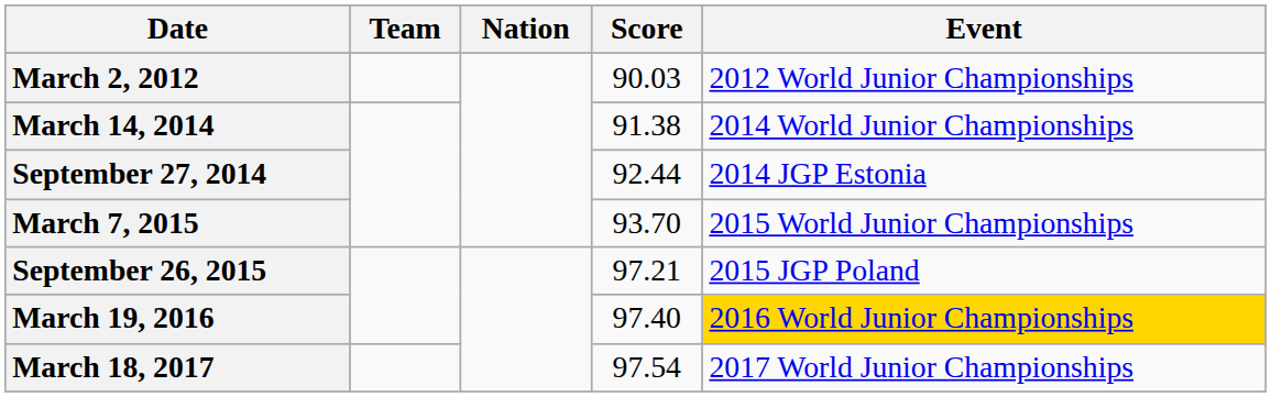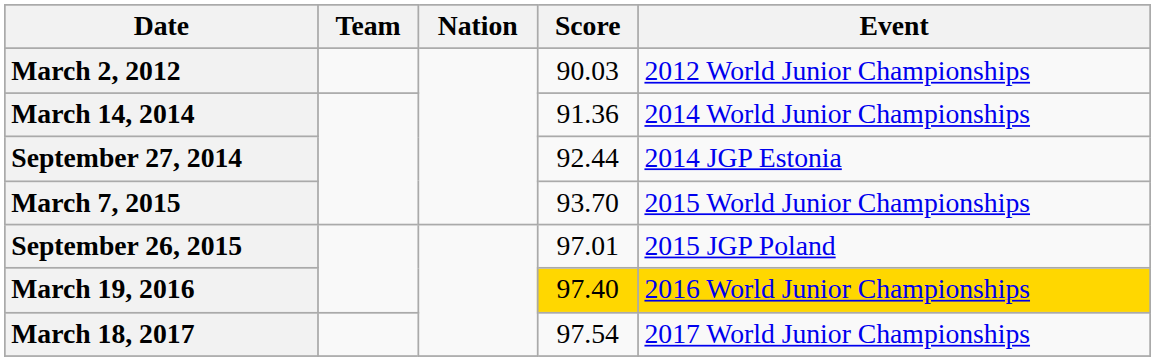 <table class="wikitable unsortable" style="text-align:left; width:75%">
 <tr>
 <th scope="col">Date</th>
 <th scope="col">Team</th>
 <th scope="col">Nation</th>
 <th scope="col">Score</th>
 <th scope="col">Event</th>
 </tr>
 <tr>
 <th scope="row" style="text-align:left">March 2, 2012</th>
 <td></td>
 <td rowspan="4"></td>
 <td style="text-align:center">90.03</td>
 <td><a href='#'>2012 World Junior Championships</a></td>
 </tr>
 <tr>
 <th scope="row" style="text-align:left">March 14, 2014</th>
 <td rowspan="3"></td>
-<td style="text-align:center">91.38</td>
+<td style="text-align:center">91.36</td>
 <td><a href='#'>2014 World Junior Championships</a></td>
 </tr>
 <tr>
 <th scope="row" style="text-align:left">September 27, 2014</th>
 <td style="text-align:center">92.44</td>
 <td><a href='#'>2014 JGP Estonia</a></td>
 </tr>
 <tr>
 <th scope="row" style="text-align:left">March 7, 2015</th>
 <td style="text-align:center">93.70</td>
 <td><a href='#'>2015 World Junior Championships</a></td>
 </tr>
 <tr>
 <th scope="row" style="text-align:left">September 26, 2015</th>
 <td rowspan="2"></td>
 <td rowspan="3"></td>
-<td style="text-align:center">97.21</td>
+<td style="text-align:center">97.01</td>
 <td><a href='#'>2015 JGP Poland</a></td>
 </tr>
 <tr>
 <th scope="row" style="text-align:left">March 19, 2016</th>
-<td style="text-align:center">97.40</td>
+<td style="background: gold; text-align:center">97.40</td>
 <td style="background: gold;"><a href='#'>2016 World Junior Championships</a></td>
 </tr>
 <tr>
 <th scope="row" style="text-align:left">March 18, 2017</th>
 <td></td>
 <td style="text-align:center">97.54</td>
 <td><a href='#'>2017 World Junior Championships</a></td>
 </tr>
 </table>
